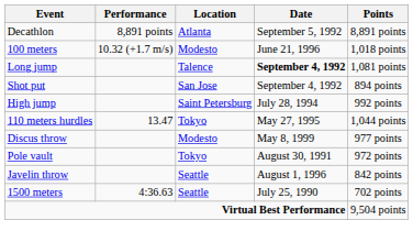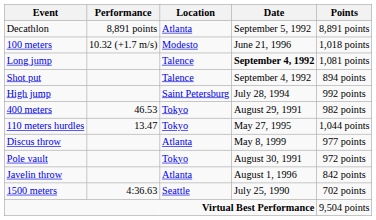 <table class="wikitable">
 <tr>
 <th>Event</th>
 <th>Performance</th>
 <th>Location</th>
 <th>Date</th>
 <th>Points</th>
 </tr>
 <tr>
 <td>Decathlon</td>
 <td align=right>8,891 points</td>
 <td><a href='#'>Atlanta</a></td>
 <td>September 5, 1992</td>
 <td align=center>8,891 points</td>
 </tr>
 <tr>
 <td><a href='#'>100 meters</a></td>
 <td align=right>10.32 (+1.7 m/s)</td>
 <td><a href='#'>Modesto</a></td>
 <td>June 21, 1996</td>
 <td align=center>1,018 points</td>
 </tr>
 <tr>
 <td><a href='#'>Long jump</a></td>
 <td align=right></td>
 <td><a href='#'>Talence</a></td>
 <td><strong>September 4, 1992</strong></td>
 <td align=center>1,081 points</td>
 </tr>
 <tr>
 <td><a href='#'>Shot put</a></td>
 <td align=right></td>
-<td><a href='#'>San Jose</a></td>
+<td><a href='#'>Talence</a></td>
 <td>September 4, 1992</td>
 <td align=center>894 points</td>
 </tr>
 <tr>
 <td><a href='#'>High jump</a></td>
 <td align=right></td>
 <td><a href='#'>Saint Petersburg</a></td>
 <td>July 28, 1994</td>
 <td align=center>992 points</td>
 </tr>
 <tr>
+<td><a href='#'>400 meters</a></td>
+<td align=right>46.53</td>
+<td><a href='#'>Tokyo</a></td>
+<td>August 29, 1991</td>
+<td align=center>982 points</td>
+</tr>
+<tr>
 <td><a href='#'>110 meters hurdles</a></td>
 <td align=right>13.47</td>
 <td><a href='#'>Tokyo</a></td>
 <td>May 27, 1995</td>
 <td align=center>1,044 points</td>
 </tr>
 <tr>
 <td><a href='#'>Discus throw</a></td>
 <td align=right></td>
-<td><a href='#'>Modesto</a></td>
+<td><a href='#'>Atlanta</a></td>
 <td>May 8, 1999</td>
 <td align=center>977 points</td>
 </tr>
 <tr>
 <td><a href='#'>Pole vault</a></td>
 <td align=right></td>
 <td><a href='#'>Tokyo</a></td>
 <td>August 30, 1991</td>
 <td align=center>972 points</td>
 </tr>
 <tr>
 <td><a href='#'>Javelin throw</a></td>
 <td align=right></td>
-<td><a href='#'>Seattle</a></td>
+<td><a href='#'>Atlanta</a></td>
 <td>August 1, 1996</td>
 <td align=center>842 points</td>
 </tr>
 <tr>
 <td><a href='#'>1500 meters</a></td>
 <td align=right>4:36.63</td>
 <td><a href='#'>Seattle</a></td>
 <td>July 25, 1990</td>
 <td align=center>702 points</td>
 </tr>
 <tr>
 <td colspan=4 align=right><strong>Virtual Best Performance</strong></td>
 <td align="center">9,504 points</td>
 </tr>
 </table>
